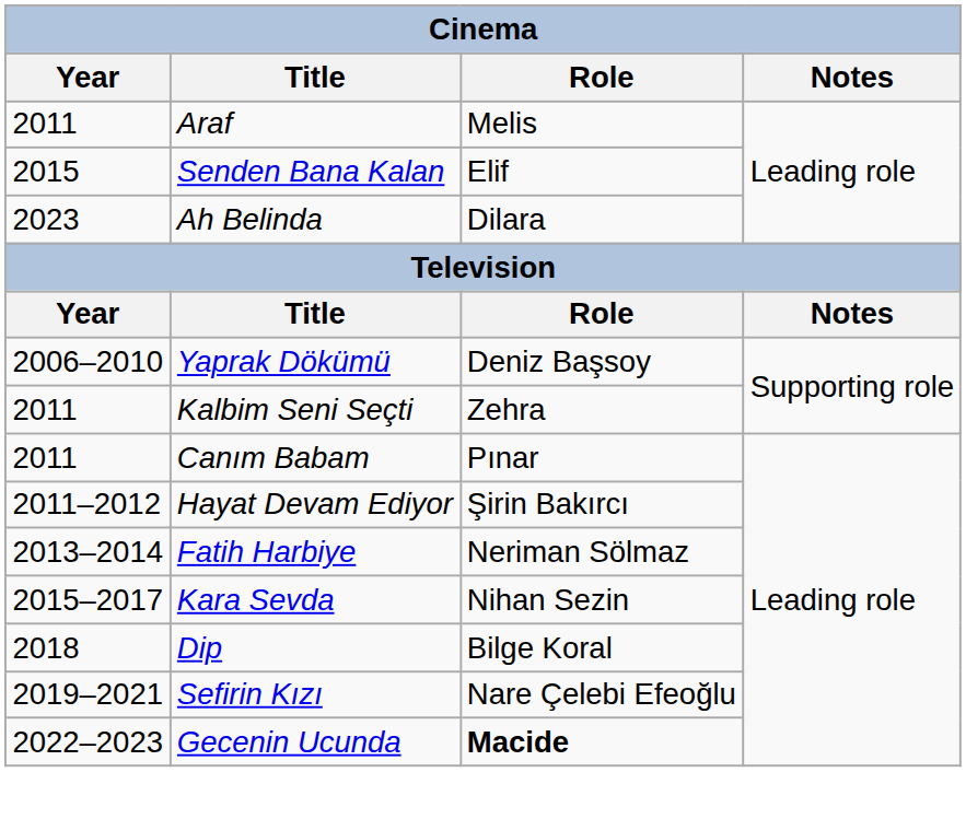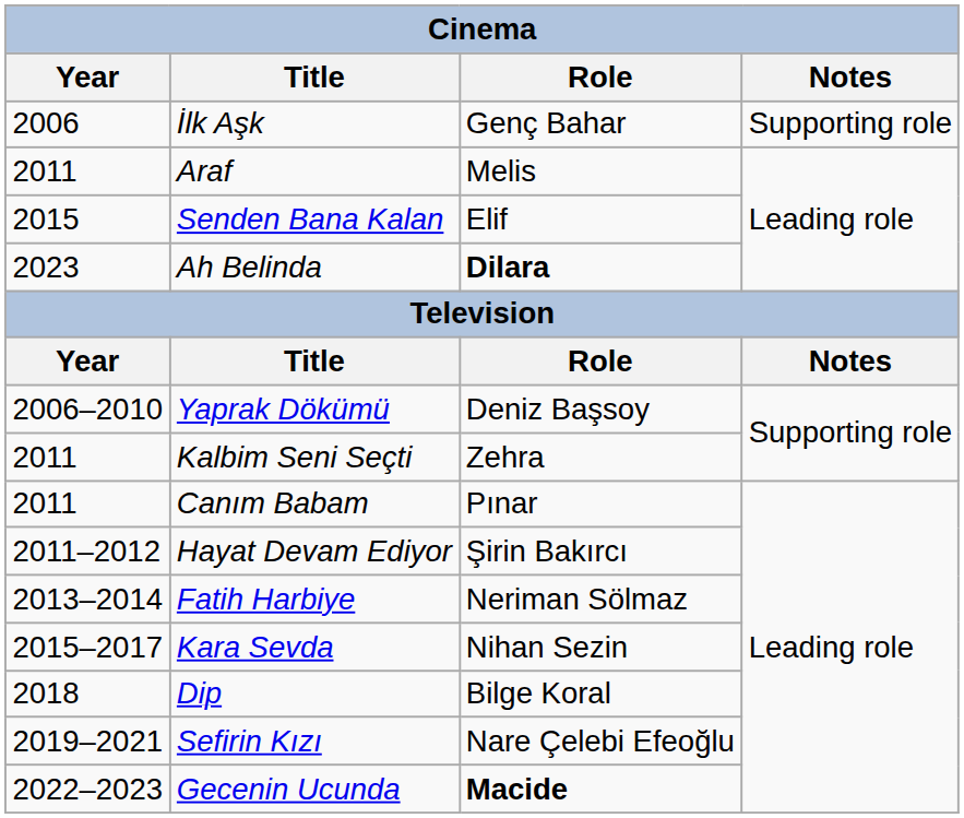 <table class="wikitable" style="font-size:90%">
 <tr>
 <th colspan="4" style="background:LightSteelBlue">Cinema</th>
 </tr>
 <tr>
 <th>Year</th>
 <th>Title</th>
 <th>Role</th>
 <th>Notes</th>
+</tr>
+<tr>
+<td>2006</td>
+<td><em>İlk Aşk</em></td>
+<td>Genç Bahar</td>
+<td>Supporting role</td>
 </tr>
 <tr>
 <td>2011</td>
 <td><em>Araf</em></td>
 <td>Melis</td>
 <td rowspan="3">Leading role</td>
 </tr>
 <tr>
 <td>2015</td>
 <td><em><a href='#'>Senden Bana Kalan</a></em></td>
 <td>Elif</td>
 </tr>
 <tr>
 <td>2023</td>
 <td><em>Ah Belinda</em></td>
-<td>Dilara</td>
+<td><strong>Dilara</strong></td>
 </tr>
 <tr>
 <th colspan=4 style="background:LightSteelBlue">Television</th>
 </tr>
 <tr>
 <th>Year</th>
 <th>Title</th>
 <th>Role</th>
 <th>Notes</th>
 </tr>
 <tr>
 <td>2006–2010</td>
 <td><em><a href='#'>Yaprak Dökümü</a></em></td>
 <td>Deniz Başsoy</td>
 <td rowspan="2">Supporting role</td>
 </tr>
 <tr>
 <td>2011</td>
 <td><em>Kalbim Seni Seçti</em></td>
 <td>Zehra</td>
 </tr>
 <tr>
 <td>2011</td>
 <td><em>Canım Babam</em></td>
 <td>Pınar</td>
 <td rowspan="7">Leading role</td>
 </tr>
 <tr>
 <td>2011–2012</td>
 <td><em>Hayat Devam Ediyor</em></td>
 <td>Şirin Bakırcı</td>
 </tr>
 <tr>
 <td>2013–2014</td>
 <td><em><a href='#'>Fatih Harbiye</a></em></td>
 <td>Neriman Sölmaz</td>
 </tr>
 <tr>
 <td>2015–2017</td>
 <td><em><a href='#'>Kara Sevda</a></em></td>
 <td>Nihan Sezin</td>
 </tr>
 <tr>
 <td>2018</td>
 <td><em><a href='#'>Dip</a></em></td>
 <td>Bilge Koral</td>
 </tr>
 <tr>
 <td>2019–2021</td>
 <td><em><a href='#'>Sefirin Kızı</a></em></td>
 <td>Nare Çelebi Efeoğlu</td>
 </tr>
 <tr>
 <td>2022–2023</td>
 <td><em><a href='#'>Gecenin Ucunda</a></em></td>
 <td><strong>Macide</strong></td>
 </tr>
 </table>
